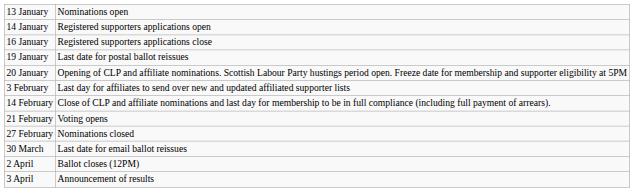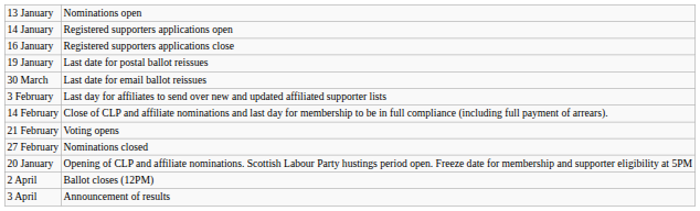 <table class="wikitable">
 <tr>
 <td>13 January</td>
 <td>Nominations open</td>
 </tr>
 <tr>
 <td>14 January</td>
 <td>Registered supporters applications open</td>
 </tr>
 <tr>
 <td>16 January</td>
 <td>Registered supporters applications close</td>
 </tr>
 <tr>
 <td>19 January</td>
 <td>Last date for postal ballot reissues</td>
 </tr>
 <tr>
-<td>20 January</td>
-<td>Opening of CLP and affiliate nominations. Scottish Labour Party hustings period open. Freeze date for membership and supporter eligibility at 5PM</td>
+<td>30 March</td>
+<td>Last date for email ballot reissues</td>
 </tr>
 <tr>
 <td>3 February</td>
 <td>Last day for affiliates to send over new and updated affiliated supporter lists</td>
 </tr>
 <tr>
 <td>14 February</td>
 <td>Close of CLP and affiliate nominations and last day for membership to be in full compliance (including full payment of arrears).</td>
 </tr>
 <tr>
 <td>21 February</td>
 <td>Voting opens</td>
 </tr>
 <tr>
 <td>27 February</td>
 <td>Nominations closed</td>
 </tr>
 <tr>
-<td>30 March</td>
-<td>Last date for email ballot reissues</td>
+<td>20 January</td>
+<td>Opening of CLP and affiliate nominations. Scottish Labour Party hustings period open. Freeze date for membership and supporter eligibility at 5PM</td>
 </tr>
 <tr>
 <td>2 April</td>
 <td>Ballot closes (12PM)</td>
 </tr>
 <tr>
 <td>3 April</td>
 <td>Announcement of results</td>
 </tr>
 </table>
